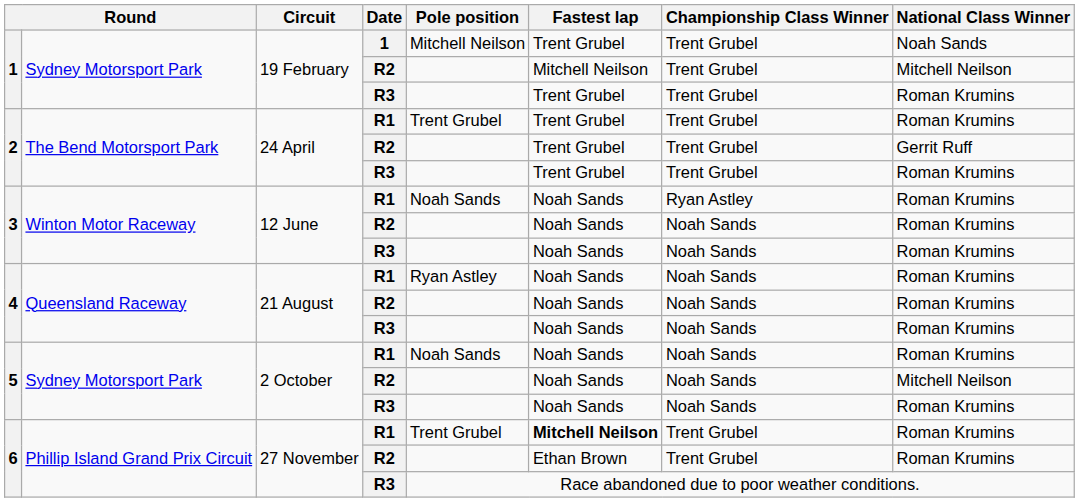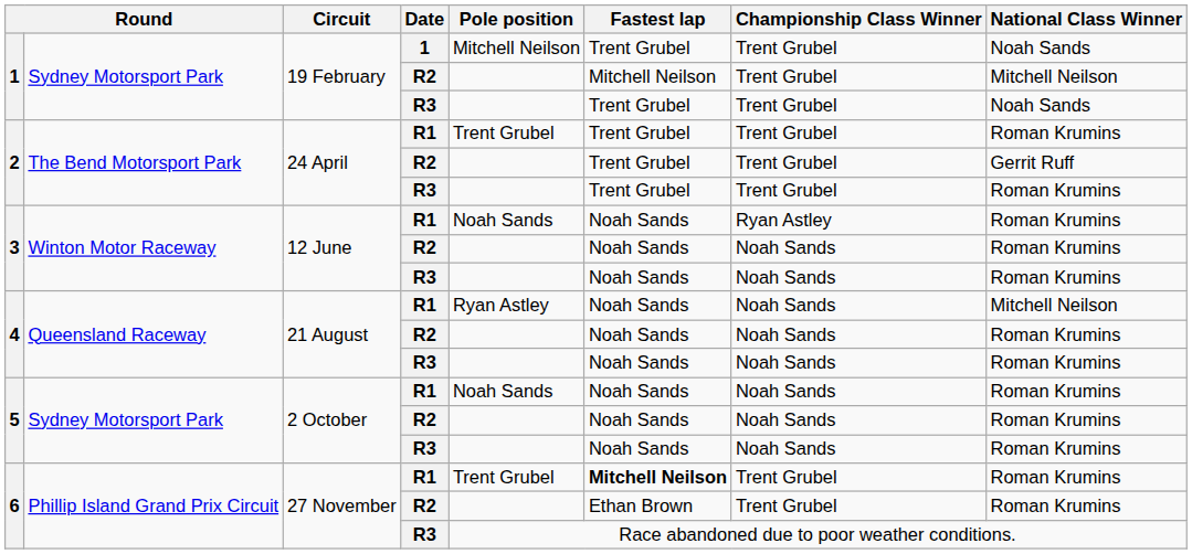 <table class="wikitable" style="font-size: 85%;">
 <tr>
 <th colspan="2">Round</th>
 <th>Circuit</th>
 <th>Date</th>
 <th>Pole position</th>
 <th>Fastest lap</th>
 <th>Championship Class Winner</th>
 <th>National Class Winner</th>
 </tr>
 <tr>
 <th rowspan="3">1</th>
 <td rowspan=3> <a href='#'>Sydney Motorsport Park</a></td>
 <td rowspan=3>19 February</td>
 <th>1</th>
 <td> Mitchell Neilson</td>
 <td> Trent Grubel</td>
 <td> Trent Grubel</td>
 <td> Noah Sands</td>
 </tr>
 <tr>
 <th>R2</th>
 <td></td>
 <td> Mitchell Neilson</td>
 <td> Trent Grubel</td>
 <td> Mitchell Neilson</td>
 </tr>
 <tr>
 <th>R3</th>
 <td></td>
 <td> Trent Grubel</td>
 <td> Trent Grubel</td>
-<td> Roman Krumins</td>
+<td> Noah Sands</td>
 </tr>
 <tr>
 <th rowspan="3">2</th>
 <td rowspan="3"> <a href='#'>The Bend Motorsport Park</a></td>
 <td rowspan=3>24 April</td>
 <th>R1</th>
 <td> Trent Grubel</td>
 <td> Trent Grubel</td>
 <td> Trent Grubel</td>
 <td> Roman Krumins</td>
 </tr>
 <tr>
 <th>R2</th>
 <td></td>
 <td> Trent Grubel</td>
 <td> Trent Grubel</td>
 <td> Gerrit Ruff</td>
 </tr>
 <tr>
 <th>R3</th>
 <td></td>
 <td> Trent Grubel</td>
 <td> Trent Grubel</td>
 <td> Roman Krumins</td>
 </tr>
 <tr>
 <th rowspan="3">3</th>
 <td rowspan="3"> <a href='#'>Winton Motor Raceway</a></td>
 <td rowspan=3>12 June</td>
 <th>R1</th>
 <td> Noah Sands</td>
 <td> Noah Sands</td>
 <td> Ryan Astley</td>
 <td> Roman Krumins</td>
 </tr>
 <tr>
 <th>R2</th>
 <td></td>
 <td> Noah Sands</td>
 <td> Noah Sands</td>
 <td> Roman Krumins</td>
 </tr>
 <tr>
 <th>R3</th>
 <td></td>
 <td> Noah Sands</td>
 <td> Noah Sands</td>
 <td> Roman Krumins</td>
 </tr>
 <tr>
 <th rowspan="3">4</th>
 <td rowspan="3"> <a href='#'>Queensland Raceway</a></td>
 <td rowspan=3>21 August</td>
 <th>R1</th>
 <td> Ryan Astley</td>
 <td> Noah Sands</td>
 <td> Noah Sands</td>
-<td> Roman Krumins</td>
+<td> Mitchell Neilson</td>
 </tr>
 <tr>
 <th>R2</th>
 <td></td>
 <td> Noah Sands</td>
 <td> Noah Sands</td>
 <td> Roman Krumins</td>
 </tr>
 <tr>
 <th>R3</th>
 <td></td>
 <td> Noah Sands</td>
 <td> Noah Sands</td>
 <td> Roman Krumins</td>
 </tr>
 <tr>
 <th rowspan="3">5</th>
 <td rowspan="3"> <a href='#'>Sydney Motorsport Park</a></td>
 <td rowspan=3>2 October</td>
 <th>R1</th>
 <td> Noah Sands</td>
 <td> Noah Sands</td>
 <td> Noah Sands</td>
 <td> Roman Krumins</td>
 </tr>
 <tr>
 <th>R2</th>
 <td></td>
 <td> Noah Sands</td>
 <td> Noah Sands</td>
-<td> Mitchell Neilson</td>
+<td> Roman Krumins</td>
 </tr>
 <tr>
 <th>R3</th>
 <td></td>
 <td> Noah Sands</td>
 <td> Noah Sands</td>
 <td> Roman Krumins</td>
 </tr>
 <tr>
 <th rowspan="3">6</th>
 <td rowspan="3"> <a href='#'>Phillip Island Grand Prix Circuit</a></td>
 <td rowspan=3>27 November</td>
 <th>R1</th>
 <td> Trent Grubel</td>
 <td><strong> Mitchell Neilson</strong></td>
 <td> Trent Grubel</td>
 <td> Roman Krumins</td>
 </tr>
 <tr>
 <th>R2</th>
 <td></td>
 <td> Ethan Brown</td>
 <td> Trent Grubel</td>
 <td> Roman Krumins</td>
 </tr>
 <tr>
 <th>R3</th>
 <td colspan=4 align=center>Race abandoned due to poor weather conditions.</td>
 </tr>
 </table>
